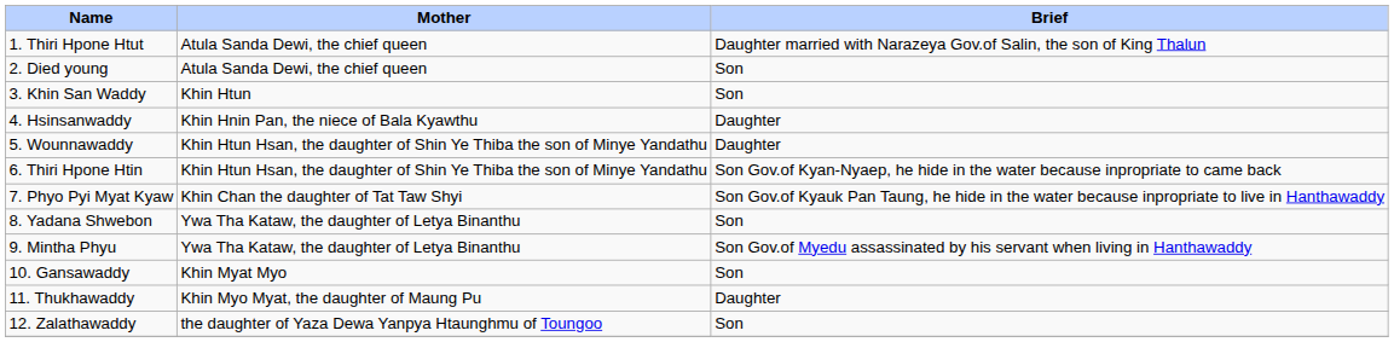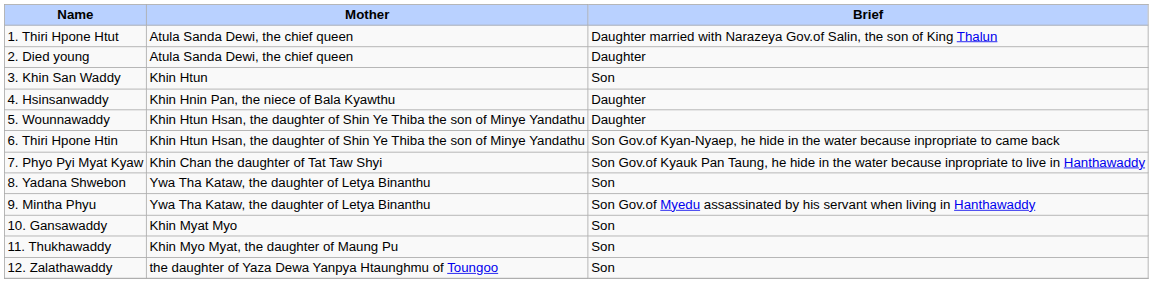 <table class="wikitable">
 <tr>
 <th style="background-color:#B9D1FF">Name</th>
 <th style="background-color:#B9D1FF">Mother</th>
 <th style="background-color:#B9D1FF">Brief</th>
 </tr>
 <tr>
 <td>1. Thiri Hpone Htut</td>
 <td>Atula Sanda Dewi, the chief queen</td>
 <td>Daughter married with Narazeya Gov.of Salin, the son of King <a href='#'>Thalun</a></td>
 </tr>
 <tr>
 <td>2. Died young</td>
 <td>Atula Sanda Dewi, the chief queen</td>
-<td>Son</td>
+<td>Daughter</td>
 </tr>
 <tr>
 <td>3. Khin San Waddy</td>
 <td>Khin Htun</td>
 <td>Son</td>
 </tr>
 <tr>
 <td>4. Hsinsanwaddy</td>
 <td>Khin Hnin Pan, the niece of Bala Kyawthu</td>
 <td>Daughter</td>
 </tr>
 <tr>
 <td>5. Wounnawaddy</td>
 <td>Khin Htun Hsan, the daughter of Shin Ye Thiba the son of Minye Yandathu</td>
 <td>Daughter</td>
 </tr>
 <tr>
 <td>6. Thiri Hpone Htin</td>
 <td>Khin Htun Hsan, the daughter of Shin Ye Thiba the son of Minye Yandathu</td>
 <td>Son Gov.of Kyan-Nyaep, he hide in the water because inpropriate to came back</td>
 </tr>
 <tr>
 <td>7. Phyo Pyi Myat Kyaw</td>
 <td>Khin Chan the daughter of Tat Taw Shyi</td>
 <td>Son Gov.of Kyauk Pan Taung, he hide in the water because inpropriate to live in <a href='#'>Hanthawaddy</a></td>
 </tr>
 <tr>
 <td>8. Yadana Shwebon</td>
 <td>Ywa Tha Kataw, the daughter of Letya Binanthu</td>
 <td>Son</td>
 </tr>
 <tr>
 <td>9. Mintha Phyu</td>
 <td>Ywa Tha Kataw, the daughter of Letya Binanthu</td>
 <td>Son Gov.of <a href='#'>Myedu</a> assassinated by his servant when living in <a href='#'>Hanthawaddy</a></td>
 </tr>
 <tr>
 <td>10. Gansawaddy</td>
 <td>Khin Myat Myo</td>
 <td>Son</td>
 </tr>
 <tr>
 <td>11. Thukhawaddy</td>
 <td>Khin Myo Myat, the daughter of Maung Pu</td>
-<td>Daughter</td>
+<td>Son</td>
 </tr>
 <tr>
 <td>12. Zalathawaddy</td>
 <td>the daughter of Yaza Dewa Yanpya Htaunghmu of <a href='#'>Toungoo</a></td>
 <td>Son</td>
 </tr>
 <tr>
 </tr>
 </table>
